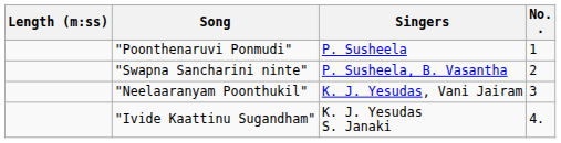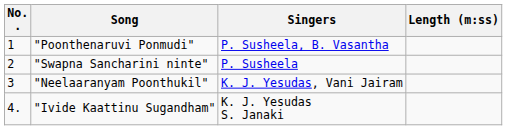 <table class="wikitable" style="font-size:95%;">
 <tr>
-<th>Length (m:ss)</th>
+<th>No.<br>.</th>
 <th>Song</th>
 <th>Singers</th>
-<th>No.<br>.</th>
+<th>Length (m:ss)</th>
 </tr>
 <tr>
+<td>1</td>
+<td>"Poonthenaruvi Ponmudi"</td>
+<td><a href='#'>P. Susheela, B. Vasantha</a></td>
 <td></td>
-<td>"Poonthenaruvi Ponmudi"</td>
-<td><a href='#'>P. Susheela</a></td>
-<td>1</td>
 </tr>
 <tr>
+<td>2</td>
+<td>"Swapna Sancharini ninte"</td>
+<td><a href='#'>P. Susheela</a></td>
 <td></td>
-<td>"Swapna Sancharini ninte"</td>
-<td><a href='#'>P. Susheela, B. Vasantha</a></td>
-<td>2</td>
 </tr>
 <tr>
-<td></td>
+<td>3</td>
 <td>"Neelaaranyam Poonthukil"</td>
 <td><a href='#'>K. J. Yesudas</a>, Vani Jairam</td>
-<td>3</td>
+<td></td>
 </tr>
 <tr>
-<td></td>
+<td>4.</td>
 <td>"Ivide Kaattinu Sugandham"</td>
 <td>K. J. Yesudas<br>S. Janaki</td>
-<td>4.</td>
+<td></td>
 </tr>
 </table>
